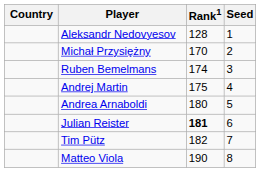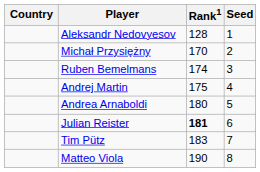 <table class="sortable wikitable">
 <tr>
 <th width="70">Country</th>
 <th width="175">Player</th>
 <th>Rank<sup>1</sup></th>
 <th>Seed</th>
 </tr>
 <tr>
 <td></td>
 <td><a href='#'>Aleksandr Nedovyesov</a></td>
 <td>128</td>
 <td>1</td>
 </tr>
 <tr>
 <td></td>
 <td><a href='#'>Michał Przysiężny</a></td>
 <td>170</td>
 <td>2</td>
 </tr>
 <tr>
 <td></td>
 <td><a href='#'>Ruben Bemelmans</a></td>
 <td>174</td>
 <td>3</td>
 </tr>
 <tr>
 <td></td>
 <td><a href='#'>Andrej Martin</a></td>
 <td>175</td>
 <td>4</td>
 </tr>
 <tr>
 <td></td>
 <td><a href='#'>Andrea Arnaboldi</a></td>
 <td>180</td>
 <td>5</td>
 </tr>
 <tr>
 <td></td>
 <td><a href='#'>Julian Reister</a></td>
 <td><strong>181</strong></td>
 <td>6</td>
 </tr>
 <tr>
 <td></td>
 <td><a href='#'>Tim Pütz</a></td>
-<td>182</td>
+<td>183</td>
 <td>7</td>
 </tr>
 <tr>
 <td></td>
 <td><a href='#'>Matteo Viola</a></td>
 <td>190</td>
 <td>8</td>
 </tr>
 </table>
